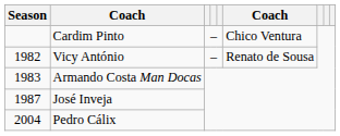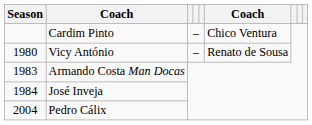 <table class="wikitable" style="text-align:center;">
 <tr>
 <th>Season</th>
 <th>Coach</th>
 <th></th>
 <th></th>
 <th></th>
 <th>Coach</th>
 <th></th>
 <th></th>
 <th></th>
 </tr>
 <tr>
 <td></td>
 <td align=left> Cardim Pinto</td>
 <td colspan=3>–</td>
 <td align=left> Chico Ventura</td>
 </tr>
 <tr>
-<td>1982</td>
+<td>1980</td>
 <td align=left> Vicy António</td>
 <td colspan=3>–</td>
 <td align=left> Renato de Sousa</td>
 </tr>
 <tr>
 <td>1983</td>
 <td align=left> Armando Costa <em>Man Docas</em></td>
 </tr>
 <tr>
-<td>1987</td>
+<td>1984</td>
 <td align=left> José Inveja</td>
 </tr>
 <tr>
 <td>2004</td>
 <td align=left> Pedro Cálix</td>
 </tr>
 </table>
